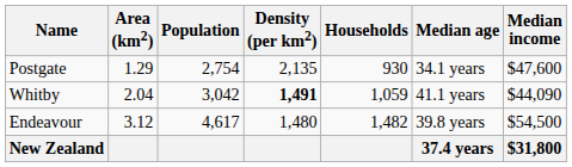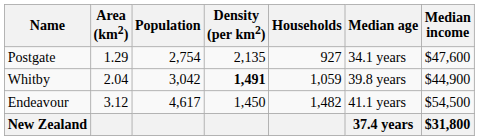 <table class="wikitable">
 <tr>
 <th>Name</th>
 <th>Area<br>(km<sup>2</sup>)</th>
 <th>Population</th>
 <th>Density<br>(per km<sup>2</sup>)</th>
 <th>Households</th>
 <th>Median age</th>
 <th>Median<br>income</th>
 </tr>
 <tr>
 <td>Postgate</td>
 <td style="text-align:right;">1.29</td>
 <td style="text-align:right;">2,754</td>
 <td style="text-align:right;">2,135</td>
-<td style="text-align:right;">930</td>
+<td style="text-align:right;">927</td>
 <td>34.1 years</td>
 <td>$47,600</td>
 </tr>
 <tr>
 <td>Whitby</td>
 <td style="text-align:right;">2.04</td>
 <td style="text-align:right;">3,042</td>
 <td style="text-align:right;"><strong>1,491</strong></td>
 <td style="text-align:right;">1,059</td>
-<td>41.1 years</td>
-<td>$44,090</td>
+<td>39.8 years</td>
+<td>$44,900</td>
 </tr>
 <tr>
 <td>Endeavour</td>
 <td style="text-align:right;">3.12</td>
 <td style="text-align:right;">4,617</td>
-<td style="text-align:right;">1,480</td>
+<td style="text-align:right;">1,450</td>
 <td style="text-align:right;">1,482</td>
-<td>39.8 years</td>
+<td>41.1 years</td>
 <td>$54,500</td>
 </tr>
 <tr>
 <th>New Zealand</th>
 <th></th>
 <th></th>
 <th></th>
 <th></th>
 <th>37.4 years</th>
 <th style="text-align:left;">$31,800</th>
 </tr>
 </table>
